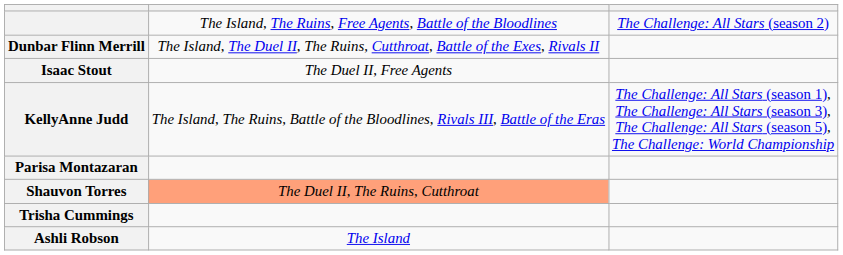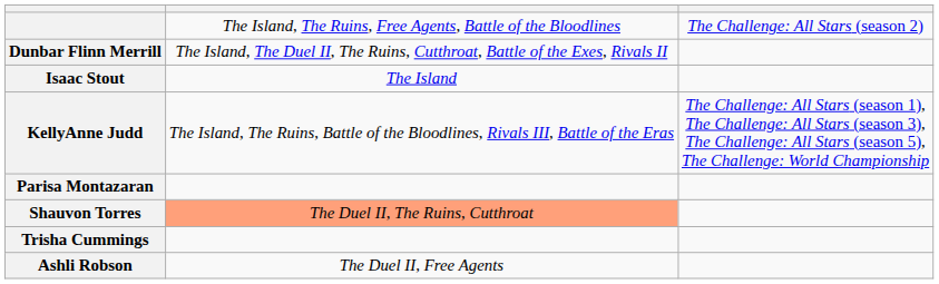 <table class="wikitable sortable" style="text-align:center">
 <tr>
 <th scope="col"></th>
 <th scope="col"></th>
 <th scope="col"></th>
 </tr>
 <tr>
 <th scope="row"></th>
 <td><em>The Island</em>, <em><a href='#'>The Ruins</a></em>, <em><a href='#'>Free Agents</a></em>, <em><a href='#'>Battle of the Bloodlines</a></em></td>
 <td><a href='#'><em>The Challenge: All Stars</em> (season 2)</a></td>
 </tr>
 <tr>
 <th scope="row" nowrap>Dunbar Flinn Merrill</th>
 <td><em>The Island</em>, <em><a href='#'>The Duel II</a></em>, <em>The Ruins</em>, <em><a href='#'>Cutthroat</a></em>, <em><a href='#'>Battle of the Exes</a></em>, <em><a href='#'>Rivals II</a></em></td>
 <td></td>
 </tr>
 <tr>
 <th scope="row">Isaac Stout</th>
-<td><em>The Duel II</em>, <em>Free Agents</em></td>
+<td><em><a href='#'>The Island</a></em></td>
 <td></td>
 </tr>
 <tr>
 <th scope="row">KellyAnne Judd</th>
 <td><em>The Island</em>, <em>The Ruins</em>, <em>Battle of the Bloodlines</em>, <em><a href='#'>Rivals III</a></em>, <em><a href='#'>Battle of the Eras</a></em></td>
 <td><a href='#'><em>The Challenge: All Stars</em> (season 1)</a>,<br><a href='#'><em>The Challenge: All Stars</em> (season 3)</a>,<br><a href='#'><em>The Challenge: All Stars</em> (season 5)</a>,<br><em><a href='#'>The Challenge: World Championship</a></em></td>
 </tr>
 <tr>
 <th scope="row">Parisa Montazaran</th>
 <td></td>
 <td></td>
 </tr>
 <tr>
 <th scope="row">Shauvon Torres</th>
 <td style="background: lightsalmon;"><em>The Duel II</em>, <em>The Ruins</em>, <em>Cutthroat</em></td>
 <td></td>
 </tr>
 <tr>
 <th scope="row">Trisha Cummings</th>
 <td></td>
 <td></td>
 </tr>
 <tr>
 <th scope="row">Ashli Robson</th>
-<td><em><a href='#'>The Island</a></em></td>
+<td><em>The Duel II</em>, <em>Free Agents</em></td>
 <td></td>
 </tr>
 </table>
